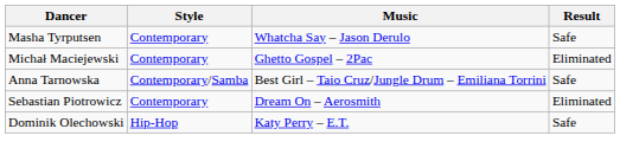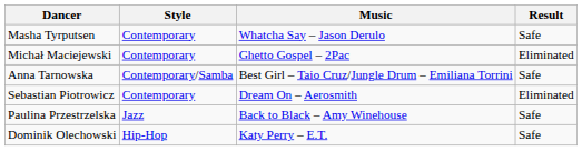 <table class="wikitable">
 <tr>
 <th>Dancer</th>
 <th>Style</th>
 <th>Music</th>
 <th>Result</th>
 </tr>
 <tr>
 <td>Masha Tyrputsen</td>
 <td><a href='#'>Contemporary</a></td>
 <td><a href='#'>Whatcha Say</a> – <a href='#'>Jason Derulo</a></td>
 <td>Safe</td>
 </tr>
 <tr>
 <td>Michał Maciejewski</td>
 <td><a href='#'>Contemporary</a></td>
 <td><a href='#'>Ghetto Gospel</a> – <a href='#'>2Pac</a></td>
 <td>Eliminated</td>
 </tr>
 <tr>
 <td>Anna Tarnowska</td>
 <td><a href='#'>Contemporary</a>/<a href='#'>Samba</a></td>
 <td>Best Girl – <a href='#'>Taio Cruz</a>/<a href='#'>Jungle Drum</a> – <a href='#'>Emiliana Torrini</a></td>
 <td>Safe</td>
 </tr>
 <tr>
 <td>Sebastian Piotrowicz</td>
 <td><a href='#'>Contemporary</a></td>
 <td><a href='#'>Dream On</a> – <a href='#'>Aerosmith</a></td>
 <td>Eliminated</td>
 </tr>
 <tr>
+<td>Paulina Przestrzelska</td>
+<td><a href='#'>Jazz</a></td>
+<td><a href='#'>Back to Black</a> – <a href='#'>Amy Winehouse</a></td>
+<td>Safe</td>
+</tr>
+<tr>
 <td>Dominik Olechowski</td>
 <td><a href='#'>Hip-Hop</a></td>
 <td><a href='#'>Katy Perry</a> – <a href='#'>E.T.</a></td>
 <td>Safe</td>
 </tr>
 </table>
